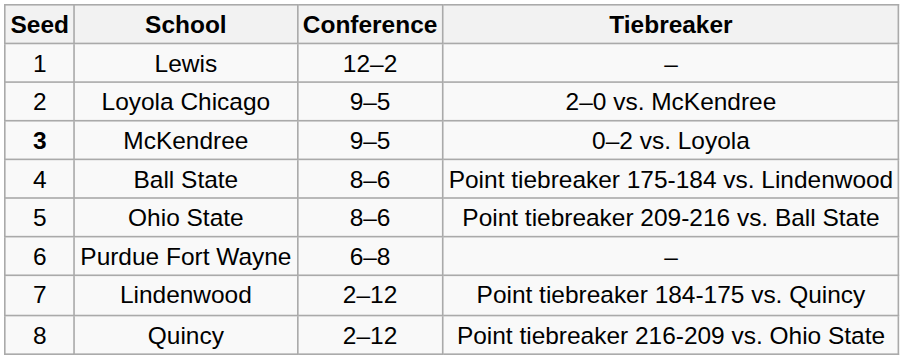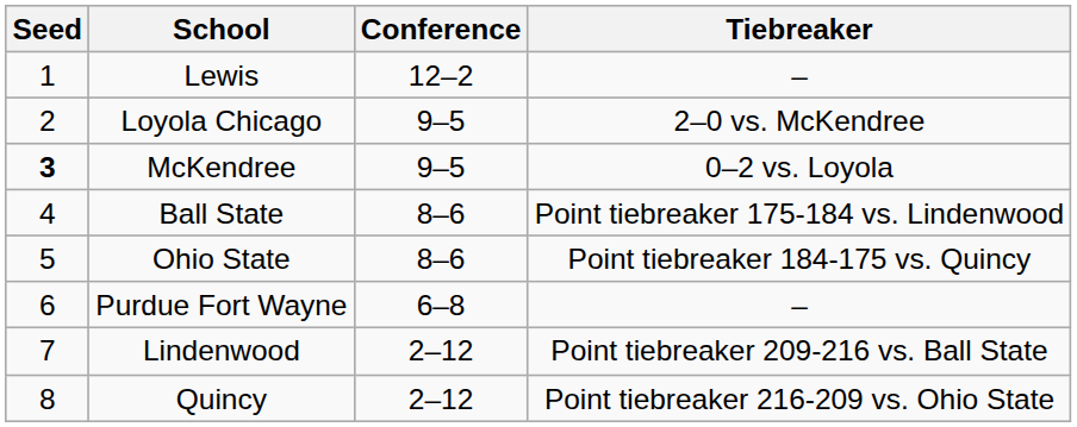 <table class="wikitable" style="white-space:nowrap; font-size:95%;text-align:center">
 <tr>
 <th>Seed</th>
 <th>School</th>
 <th>Conference</th>
 <th>Tiebreaker</th>
 </tr>
 <tr>
 <td>1</td>
 <td>Lewis</td>
 <td>12–2</td>
 <td>–</td>
 </tr>
 <tr>
 <td>2</td>
 <td>Loyola Chicago</td>
 <td>9–5</td>
 <td>2–0 vs. McKendree</td>
 </tr>
 <tr>
 <td><strong>3</strong></td>
 <td>McKendree</td>
 <td>9–5</td>
 <td>0–2 vs. Loyola</td>
 </tr>
 <tr>
 <td>4</td>
 <td>Ball State</td>
 <td>8–6</td>
 <td>Point tiebreaker 175-184 vs. Lindenwood</td>
 </tr>
 <tr>
 <td>5</td>
 <td>Ohio State</td>
 <td>8–6</td>
-<td>Point tiebreaker 209-216 vs. Ball State</td>
+<td>Point tiebreaker 184-175 vs. Quincy</td>
 </tr>
 <tr>
 <td>6</td>
 <td>Purdue Fort Wayne</td>
 <td>6–8</td>
 <td>–</td>
 </tr>
 <tr>
 <td>7</td>
 <td>Lindenwood</td>
 <td>2–12</td>
-<td>Point tiebreaker 184-175 vs. Quincy</td>
+<td>Point tiebreaker 209-216 vs. Ball State</td>
 </tr>
 <tr>
 <td>8</td>
 <td>Quincy</td>
 <td>2–12</td>
 <td>Point tiebreaker 216-209 vs. Ohio State</td>
 </tr>
 </table>
